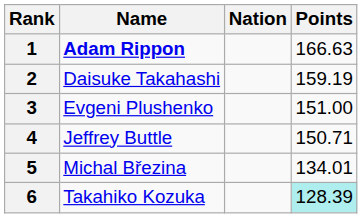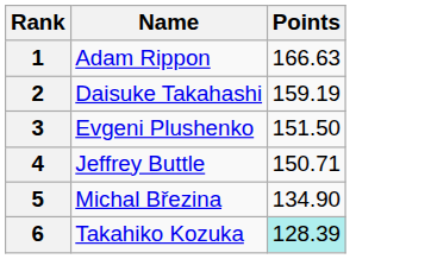 <table class="wikitable sortable">
 <tr>
 <th>Rank</th>
 <th>Name</th>
-<th>Nation</th>
 <th>Points</th>
 </tr>
 <tr>
 <th>1</th>
-<td><strong><a href='#'>Adam Rippon</a></strong></td>
-<td></td>
+<td><a href='#'>Adam Rippon</a></td>
 <td align="center">166.63</td>
 </tr>
 <tr>
 <th>2</th>
 <td><a href='#'>Daisuke Takahashi</a></td>
-<td></td>
 <td align="center">159.19</td>
 </tr>
 <tr>
 <th>3</th>
 <td><a href='#'>Evgeni Plushenko</a></td>
-<td></td>
-<td align="center">151.00</td>
+<td align="center">151.50</td>
 </tr>
 <tr>
 <th>4</th>
 <td><a href='#'>Jeffrey Buttle</a></td>
-<td></td>
 <td align="center">150.71</td>
 </tr>
 <tr>
 <th>5</th>
 <td><a href='#'>Michal Březina</a></td>
-<td></td>
-<td align="center">134.01</td>
+<td align="center">134.90</td>
 </tr>
 <tr>
 <th>6</th>
 <td><a href='#'>Takahiko Kozuka</a></td>
-<td></td>
 <td align="center" style="background: paleturquoise;">128.39</td>
 </tr>
 </table>
